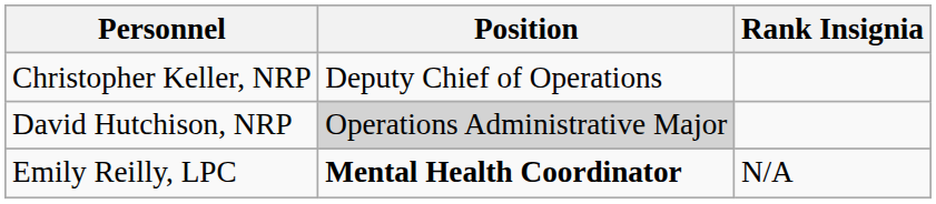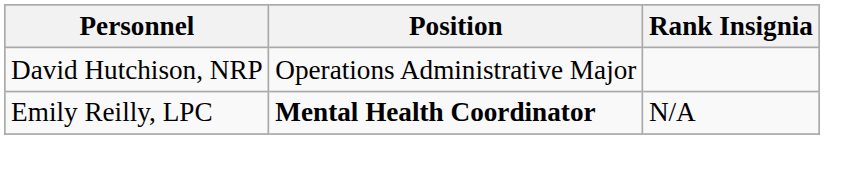 <table class="wikitable">
 <tr>
 <th>Personnel</th>
 <th>Position</th>
 <th>Rank Insignia</th>
 </tr>
 <tr>
-<td>Christopher Keller, NRP</td>
-<td>Deputy Chief of Operations</td>
-<td></td>
-</tr>
-<tr>
 <td>David Hutchison, NRP</td>
-<td style="background: lightgrey;">Operations Administrative Major</td>
+<td>Operations Administrative Major</td>
 <td></td>
 </tr>
 <tr>
 <td>Emily Reilly, LPC</td>
 <td><strong>Mental Health Coordinator</strong></td>
 <td>N/A</td>
 </tr>
 </table>
